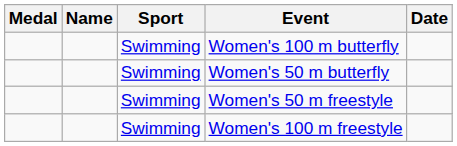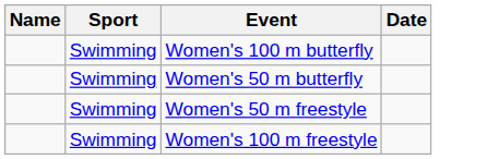 <table class="wikitable sortable" style="font-size:90%">
 <tr>
-<th>Medal</th>
 <th>Name</th>
 <th>Sport</th>
 <th>Event</th>
 <th>Date</th>
 </tr>
 <tr>
 <td></td>
-<td></td>
 <td><a href='#'>Swimming</a></td>
 <td><a href='#'>Women's 100 m butterfly</a></td>
 <td></td>
 </tr>
 <tr>
-<td></td>
 <td></td>
 <td><a href='#'>Swimming</a></td>
 <td><a href='#'>Women's 50 m butterfly</a></td>
 <td></td>
 </tr>
 <tr>
 <td></td>
-<td></td>
 <td><a href='#'>Swimming</a></td>
 <td><a href='#'>Women's 50 m freestyle</a></td>
 <td></td>
 </tr>
 <tr>
 <td></td>
-<td></td>
 <td><a href='#'>Swimming</a></td>
 <td><a href='#'>Women's 100 m freestyle</a></td>
 <td></td>
 </tr>
 </table>
